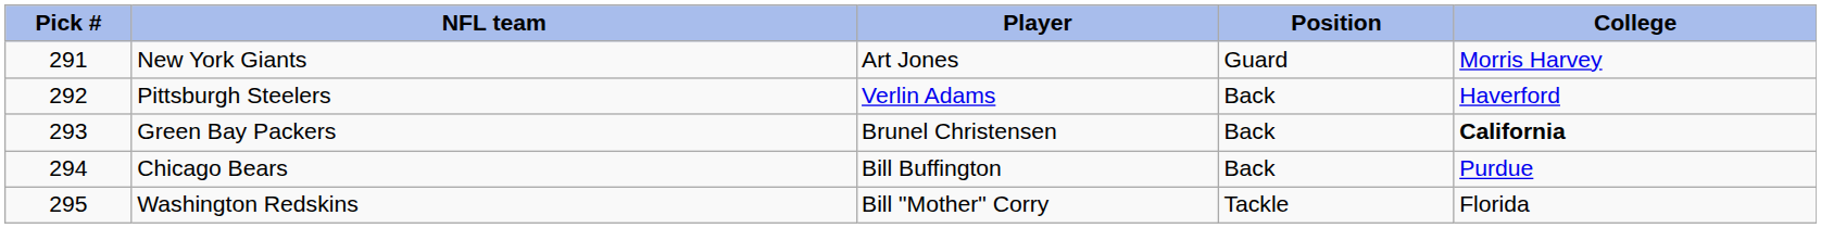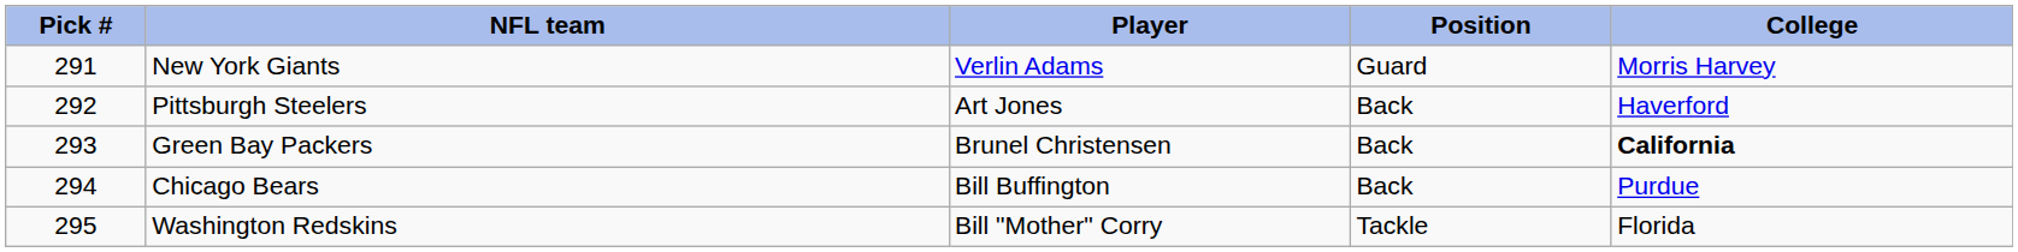 <table class="wikitable sortable sortable" style="width: 100%">
 <tr>
 <th style="background:#A8BDEC;" width=7%>Pick #</th>
 <th width=40% style="background:#A8BDEC;">NFL team</th>
 <th width=20% style="background:#A8BDEC;">Player</th>
 <th width=13% style="background:#A8BDEC;">Position</th>
 <th style="background:#A8BDEC;">College</th>
 </tr>
 <tr>
 <td align=center>291</td>
 <td>New York Giants</td>
-<td>Art Jones</td>
+<td><a href='#'>Verlin Adams</a></td>
 <td>Guard</td>
 <td><a href='#'>Morris Harvey</a></td>
 </tr>
 <tr>
 <td align=center>292</td>
 <td>Pittsburgh Steelers</td>
-<td><a href='#'>Verlin Adams</a></td>
+<td>Art Jones</td>
 <td>Back</td>
 <td><a href='#'>Haverford</a></td>
 </tr>
 <tr>
 <td align=center>293</td>
 <td>Green Bay Packers</td>
 <td>Brunel Christensen</td>
 <td>Back</td>
 <td><strong>California</strong></td>
 </tr>
 <tr>
 <td align=center>294</td>
 <td>Chicago Bears</td>
 <td>Bill Buffington</td>
 <td>Back</td>
 <td><a href='#'>Purdue</a></td>
 </tr>
 <tr>
 <td align=center>295</td>
 <td>Washington Redskins</td>
 <td>Bill "Mother" Corry</td>
 <td>Tackle</td>
 <td>Florida</td>
 </tr>
 </table>
